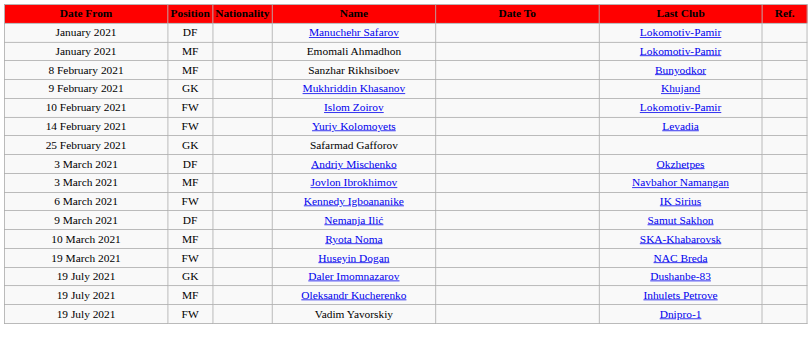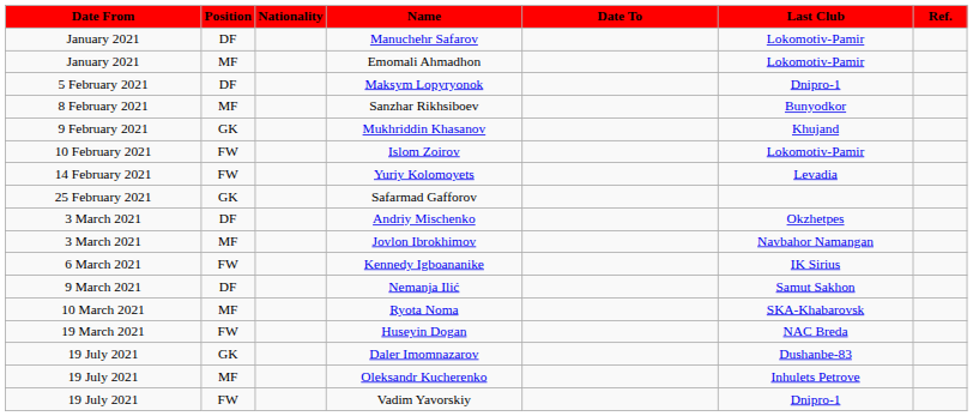 <table class="wikitable"  style="text-align:center; font-size:90%; ">
 <tr>
 <th style="background:#FF0000; color:#000000; width:200px;">Date From</th>
 <th style="background:#FF0000; color:#000000; width:50px;">Position</th>
 <th style="background:#FF0000; color:#000000; width:50px;">Nationality</th>
 <th style="background:#FF0000; color:#000000; width:200px;">Name</th>
 <th style="background:#FF0000; color:#000000; width:200px;">Date To</th>
 <th style="background:#FF0000; color:#000000; width:200px;">Last Club</th>
 <th style="background:#FF0000; color:#000000; width:50px;">Ref.</th>
 </tr>
 <tr>
 <td>January 2021</td>
 <td>DF</td>
 <td></td>
 <td><a href='#'>Manuchehr Safarov</a></td>
 <td></td>
 <td><a href='#'>Lokomotiv-Pamir</a></td>
 <td></td>
 </tr>
 <tr>
 <td>January 2021</td>
 <td>MF</td>
 <td></td>
 <td>Emomali Ahmadhon</td>
 <td></td>
 <td><a href='#'>Lokomotiv-Pamir</a></td>
+<td></td>
+</tr>
+<tr>
+<td>5 February 2021</td>
+<td>DF</td>
+<td></td>
+<td><a href='#'>Maksym Lopyryonok</a></td>
+<td></td>
+<td><a href='#'>Dnipro-1</a></td>
 <td></td>
 </tr>
 <tr>
 <td>8 February 2021</td>
 <td>MF</td>
 <td></td>
 <td>Sanzhar Rikhsiboev</td>
 <td></td>
 <td><a href='#'>Bunyodkor</a></td>
 <td></td>
 </tr>
 <tr>
 <td>9 February 2021</td>
 <td>GK</td>
 <td></td>
 <td><a href='#'>Mukhriddin Khasanov</a></td>
 <td></td>
 <td><a href='#'>Khujand</a></td>
 <td></td>
 </tr>
 <tr>
 <td>10 February 2021</td>
 <td>FW</td>
 <td></td>
 <td><a href='#'>Islom Zoirov</a></td>
 <td></td>
 <td><a href='#'>Lokomotiv-Pamir</a></td>
 <td></td>
 </tr>
 <tr>
 <td>14 February 2021</td>
 <td>FW</td>
 <td></td>
 <td><a href='#'>Yuriy Kolomoyets</a></td>
 <td></td>
 <td><a href='#'>Levadia</a></td>
 <td></td>
 </tr>
 <tr>
 <td>25 February 2021</td>
 <td>GK</td>
 <td></td>
 <td>Safarmad Gafforov</td>
 <td></td>
 <td></td>
 <td></td>
 </tr>
 <tr>
 <td>3 March 2021</td>
 <td>DF</td>
 <td></td>
 <td><a href='#'>Andriy Mischenko</a></td>
 <td></td>
 <td><a href='#'>Okzhetpes</a></td>
 <td></td>
 </tr>
 <tr>
 <td>3 March 2021</td>
 <td>MF</td>
 <td></td>
 <td><a href='#'>Jovlon Ibrokhimov</a></td>
 <td></td>
 <td><a href='#'>Navbahor Namangan</a></td>
 <td></td>
 </tr>
 <tr>
 <td>6 March 2021</td>
 <td>FW</td>
 <td></td>
 <td><a href='#'>Kennedy Igboananike</a></td>
 <td></td>
 <td><a href='#'>IK Sirius</a></td>
 <td></td>
 </tr>
 <tr>
 <td>9 March 2021</td>
 <td>DF</td>
 <td></td>
 <td><a href='#'>Nemanja Ilić</a></td>
 <td></td>
 <td><a href='#'>Samut Sakhon</a></td>
 <td></td>
 </tr>
 <tr>
 <td>10 March 2021</td>
 <td>MF</td>
 <td></td>
 <td><a href='#'>Ryota Noma</a></td>
 <td></td>
 <td><a href='#'>SKA-Khabarovsk</a></td>
 <td></td>
 </tr>
 <tr>
 <td>19 March 2021</td>
 <td>FW</td>
 <td></td>
 <td><a href='#'>Huseyin Dogan</a></td>
 <td></td>
 <td><a href='#'>NAC Breda</a></td>
 <td></td>
 </tr>
 <tr>
 <td>19 July 2021</td>
 <td>GK</td>
 <td></td>
 <td><a href='#'>Daler Imomnazarov</a></td>
 <td></td>
 <td><a href='#'>Dushanbe-83</a></td>
 <td></td>
 </tr>
 <tr>
 <td>19 July 2021</td>
 <td>MF</td>
 <td></td>
 <td><a href='#'>Oleksandr Kucherenko</a></td>
 <td></td>
 <td><a href='#'>Inhulets Petrove</a></td>
 <td></td>
 </tr>
 <tr>
 <td>19 July 2021</td>
 <td>FW</td>
 <td></td>
 <td>Vadim Yavorskiy</td>
 <td></td>
 <td><a href='#'>Dnipro-1</a></td>
 <td></td>
 </tr>
 </table>
